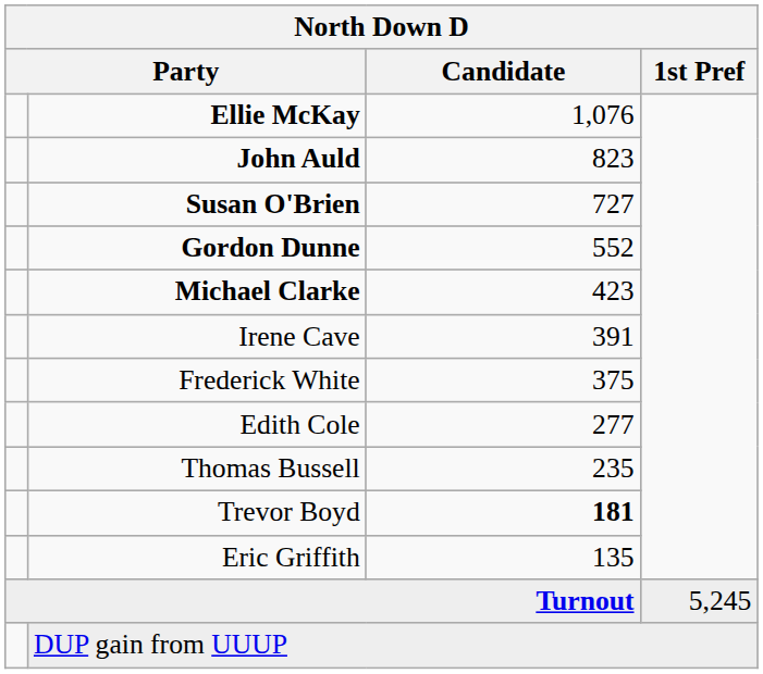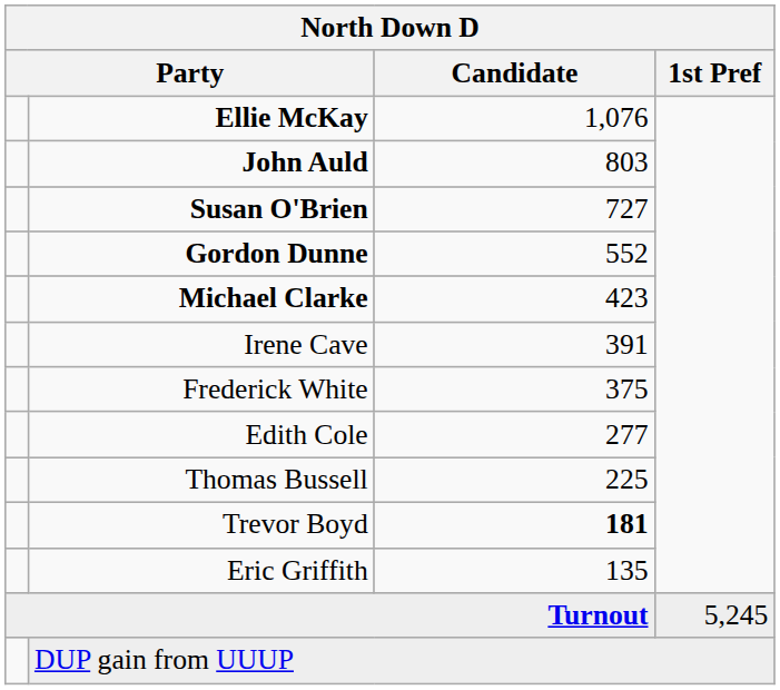 <table class="wikitable">
 <tr>
 <th colspan="4" align="center">North Down D</th>
 </tr>
 <tr>
 <th colspan="2" align="center" width=200>Party</th>
 <th width=150>Candidate</th>
 <th width=60>1st Pref</th>
 </tr>
 <tr>
 <td></td>
 <td align="right"><strong>Ellie McKay</strong></td>
 <td align="right">1,076</td>
 </tr>
 <tr>
 <td></td>
 <td align="right"><strong>John Auld</strong></td>
-<td align="right">823</td>
+<td align="right">803</td>
 </tr>
 <tr>
 <td></td>
 <td align="right"><strong>Susan O'Brien</strong></td>
 <td align="right">727</td>
 </tr>
 <tr>
 <td></td>
 <td align="right"><strong>Gordon Dunne</strong></td>
 <td align="right">552</td>
 </tr>
 <tr>
 <td></td>
 <td align="right"><strong>Michael Clarke</strong></td>
 <td align="right">423</td>
 </tr>
 <tr>
 <td></td>
 <td align="right">Irene Cave</td>
 <td align="right">391</td>
 </tr>
 <tr>
 <td></td>
 <td align="right">Frederick White</td>
 <td align="right">375</td>
 </tr>
 <tr>
 <td></td>
 <td align="right">Edith Cole</td>
 <td align="right">277</td>
 </tr>
 <tr>
 <td></td>
 <td align="right">Thomas Bussell</td>
-<td align="right">235</td>
+<td align="right">225</td>
 </tr>
 <tr>
 <td></td>
 <td align="right">Trevor Boyd</td>
 <td align="right"><strong>181</strong></td>
 </tr>
 <tr>
 <td></td>
 <td align="right">Eric Griffith</td>
 <td align="right">135</td>
 </tr>
 <tr bgcolor="EEEEEE">
 <td colspan=3 align="right"><strong><a href='#'>Turnout</a></strong></td>
 <td align="right">5,245</td>
 </tr>
 <tr>
 <td bgcolor=></td>
 <td colspan=3 bgcolor="EEEEEE"><a href='#'>DUP</a> gain from <a href='#'>UUUP</a></td>
 </tr>
 </table>
